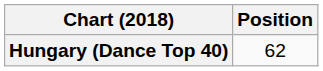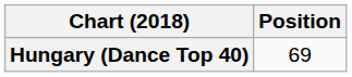 <table class="wikitable plainrowheaders" style="text-align:center">
 <tr>
 <th scope="col">Chart (2018)</th>
 <th scope="col">Position</th>
 </tr>
 <tr>
 <th scope="row">Hungary (Dance Top 40)</th>
-<td>62</td>
+<td>69</td>
 </tr>
 </table>
